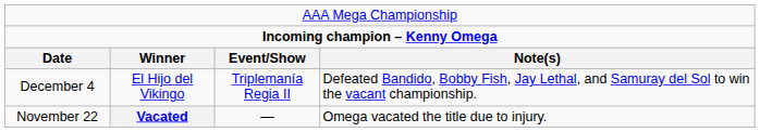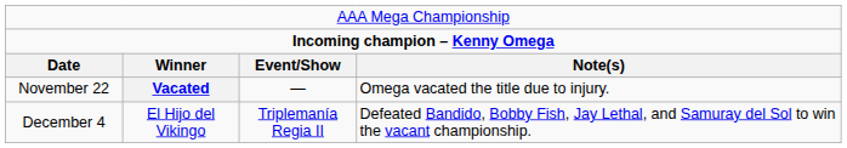 <table class="wikitable" style="text-align:center; width:100%;">
 <tr>
 <td colspan="4" style="text-align: center;"><a href='#'>AAA Mega Championship</a></td>
 </tr>
 <tr>
 <td colspan="4" style="text-align: center;"><strong>Incoming champion – <a href='#'>Kenny Omega</a></strong></td>
 </tr>
 <tr>
 <th width=14%>Date</th>
 <th width=14%>Winner</th>
 <th width=14%>Event/Show</th>
 <th width=58%>Note(s)</th>
 </tr>
 <tr>
+<td>November 22</td>
+<th><a href='#'>Vacated</a></th>
+<td>—</td>
+<td align=left>Omega vacated the title due to injury.</td>
+</tr>
+<tr>
 <td>December 4</td>
 <td><a href='#'>El Hijo del Vikingo</a></td>
 <td><a href='#'>Triplemanía Regia II</a></td>
 <td align=left>Defeated <a href='#'>Bandido</a>, <a href='#'>Bobby Fish</a>, <a href='#'>Jay Lethal</a>, and <a href='#'>Samuray del Sol</a> to win the <a href='#'>vacant</a> championship.</td>
 </tr>
-<tr>
-<td>November 22</td>
-<th><a href='#'>Vacated</a></th>
-<td>—</td>
-<td align=left>Omega vacated the title due to injury.</td>
-</tr>
 </table>
